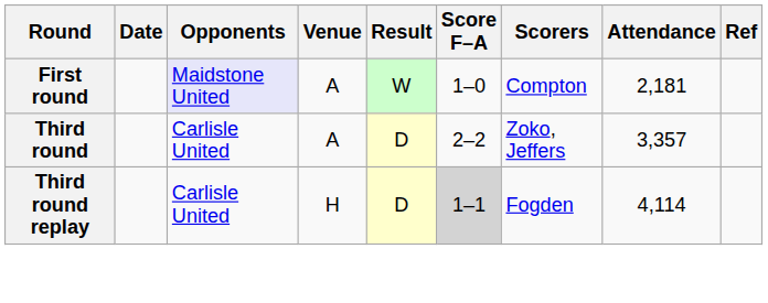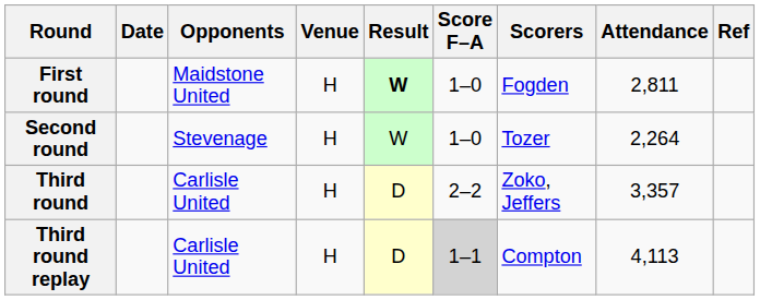 <table class="wikitable plainrowheaders sortable" style="text-align:center">
 <tr>
 <th scope="col">Round</th>
 <th scope="col">Date</th>
 <th scope="col">Opponents</th>
 <th scope="col">Venue</th>
 <th scope="col">Result</th>
 <th scope="col">Score<br>F–A</th>
 <th scope="col" class="unsortable">Scorers</th>
 <th scope="col">Attendance</th>
 <th scope="col" class="unsortable">Ref</th>
 </tr>
 <tr>
 <th scope="row">First round</th>
 <td align="left"></td>
-<td align="left" style="background: lavender;"><a href='#'>Maidstone United</a></td>
-<td>A</td>
+<td align="left"><a href='#'>Maidstone United</a></td>
+<td>H</td>
+<td style="background-color:#CCFFCC"><strong>W</strong></td>
+<td>1–0</td>
+<td align="left"><a href='#'>Fogden</a></td>
+<td>2,811</td>
+<td></td>
+</tr>
+<tr>
+<th scope="row">Second round</th>
+<td align="left"></td>
+<td align="left"><a href='#'>Stevenage</a></td>
+<td>H</td>
 <td style="background-color:#CCFFCC">W</td>
 <td>1–0</td>
-<td align="left"><a href='#'>Compton</a></td>
-<td>2,181</td>
+<td align="left"><a href='#'>Tozer</a></td>
+<td>2,264</td>
 <td></td>
 </tr>
 <tr>
 <th scope="row">Third round</th>
 <td align="left"></td>
 <td align="left"><a href='#'>Carlisle United</a></td>
-<td>A</td>
+<td>H</td>
 <td style="background-color:#FFFFCC">D</td>
 <td>2–2</td>
 <td align="left"><a href='#'>Zoko</a>, <a href='#'>Jeffers</a></td>
 <td>3,357</td>
 <td></td>
 </tr>
 <tr>
 <th scope="row">Third round replay</th>
 <td align="left"></td>
 <td align="left"><a href='#'>Carlisle United</a></td>
 <td>H</td>
 <td style="background-color:#FFFFCC">D</td>
 <td style="background: lightgrey;">1–1</td>
-<td align="left"><a href='#'>Fogden</a></td>
-<td>4,114</td>
+<td align="left"><a href='#'>Compton</a></td>
+<td>4,113</td>
 <td></td>
 </tr>
 </table>
